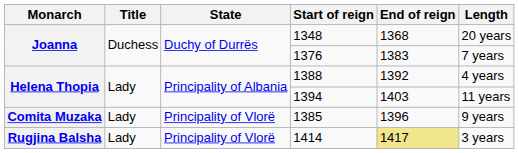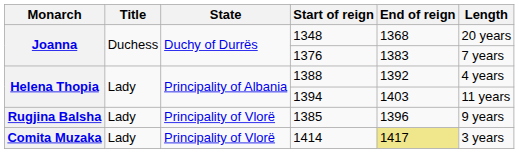 <table class="wikitable sortable">
 <tr>
 <th>Monarch</th>
 <th>Title</th>
 <th>State</th>
 <th>Start of reign</th>
 <th>End of reign</th>
 <th>Length</th>
 </tr>
 <tr>
 <th rowspan="2"><a href='#'>Joanna</a></th>
 <td rowspan="2">Duchess</td>
 <td rowspan="2"><a href='#'>Duchy of Durrës</a></td>
 <td>1348</td>
 <td>1368</td>
 <td>20 years</td>
 </tr>
 <tr>
 <td>1376</td>
 <td>1383</td>
 <td>7 years</td>
 </tr>
 <tr>
 <th rowspan="2"><a href='#'>Helena Thopia</a></th>
 <td rowspan="2">Lady</td>
 <td rowspan="2"><a href='#'>Principality of Albania</a></td>
 <td>1388</td>
 <td>1392</td>
 <td>4 years</td>
 </tr>
 <tr>
 <td>1394</td>
 <td>1403</td>
 <td>11 years</td>
 </tr>
 <tr>
-<th><a href='#'>Comita Muzaka</a></th>
+<th><a href='#'>Rugjina Balsha</a></th>
 <td>Lady</td>
 <td><a href='#'>Principality of Vlorë</a></td>
 <td>1385</td>
 <td>1396</td>
 <td>9 years</td>
 </tr>
 <tr>
-<th><a href='#'>Rugjina Balsha</a></th>
+<th><a href='#'>Comita Muzaka</a></th>
 <td>Lady</td>
 <td><a href='#'>Principality of Vlorë</a></td>
 <td>1414</td>
 <td style="background: khaki;">1417</td>
 <td>3 years</td>
 </tr>
 </table>
